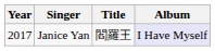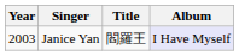 <table class="wikitable">
 <tr>
 <th>Year</th>
 <th>Singer</th>
 <th>Title</th>
 <th>Album</th>
 </tr>
 <tr>
-<td>2017</td>
+<td>2003</td>
 <td>Janice Yan</td>
 <td>閻羅王</td>
 <td style="background: lavender;">I Have Myself</td>
 </tr>
 </table>
